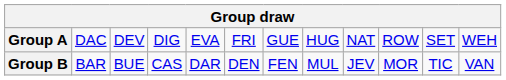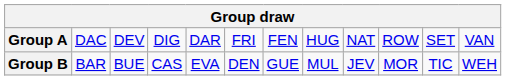 <table class="wikitable" style="text-align:center; font-size:85%">
 <tr>
 <th colspan="12">Group draw</th>
 </tr>
 <tr>
 <th>Group A</th>
 <td> <a href='#'>DAC</a></td>
 <td> <a href='#'>DEV</a></td>
 <td> <a href='#'>DIG</a></td>
-<td> <a href='#'>EVA</a></td>
+<td> <a href='#'>DAR</a></td>
 <td> <a href='#'>FRI</a></td>
-<td> <a href='#'>GUE</a></td>
+<td> <a href='#'>FEN</a></td>
 <td> <a href='#'>HUG</a></td>
 <td> <a href='#'>NAT</a></td>
 <td> <a href='#'>ROW</a></td>
 <td> <a href='#'>SET</a></td>
-<td> <a href='#'>WEH</a></td>
+<td> <a href='#'>VAN</a></td>
 </tr>
 <tr>
 <th>Group B</th>
 <td> <a href='#'>BAR</a></td>
 <td> <a href='#'>BUE</a></td>
 <td> <a href='#'>CAS</a></td>
-<td> <a href='#'>DAR</a></td>
+<td> <a href='#'>EVA</a></td>
 <td> <a href='#'>DEN</a></td>
-<td> <a href='#'>FEN</a></td>
+<td> <a href='#'>GUE</a></td>
 <td> <a href='#'>MUL</a></td>
 <td> <a href='#'>JEV</a></td>
 <td> <a href='#'>MOR</a></td>
 <td> <a href='#'>TIC</a></td>
-<td> <a href='#'>VAN</a></td>
+<td> <a href='#'>WEH</a></td>
 </tr>
 </table>
